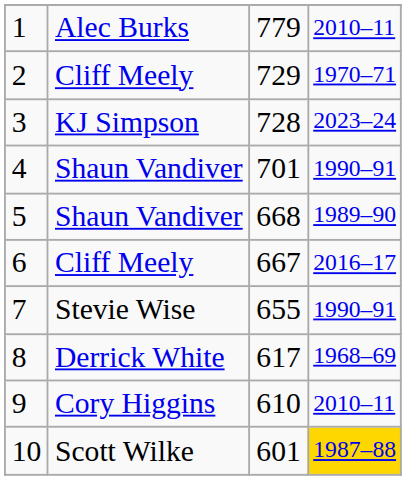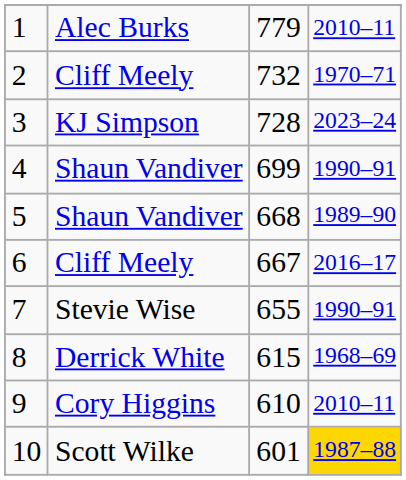 <table class="wikitable">
 <tr>
 </tr>
 <tr>
 <td>1</td>
 <td><a href='#'>Alec Burks</a></td>
 <td>779</td>
 <td style="font-size:80%;"><a href='#'>2010–11</a></td>
 </tr>
 <tr>
 <td>2</td>
 <td><a href='#'>Cliff Meely</a></td>
-<td>729</td>
+<td>732</td>
 <td style="font-size:80%;"><a href='#'>1970–71</a></td>
 </tr>
 <tr>
 <td>3</td>
 <td><a href='#'>KJ Simpson</a></td>
 <td>728</td>
 <td style="font-size:80%;"><a href='#'>2023–24</a></td>
 </tr>
 <tr>
 <td>4</td>
 <td><a href='#'>Shaun Vandiver</a></td>
-<td>701</td>
+<td>699</td>
 <td style="font-size:80%;"><a href='#'>1990–91</a></td>
 </tr>
 <tr>
 <td>5</td>
 <td><a href='#'>Shaun Vandiver</a></td>
 <td>668</td>
 <td style="font-size:80%;"><a href='#'>1989–90</a></td>
 </tr>
 <tr>
 <td>6</td>
 <td><a href='#'>Cliff Meely</a></td>
 <td>667</td>
 <td style="font-size:80%;"><a href='#'>2016–17</a></td>
 </tr>
 <tr>
 <td>7</td>
 <td>Stevie Wise</td>
 <td>655</td>
 <td style="font-size:80%;"><a href='#'>1990–91</a></td>
 </tr>
 <tr>
 <td>8</td>
 <td><a href='#'>Derrick White</a></td>
-<td>617</td>
+<td>615</td>
 <td style="font-size:80%;"><a href='#'>1968–69</a></td>
 </tr>
 <tr>
 <td>9</td>
 <td><a href='#'>Cory Higgins</a></td>
 <td>610</td>
 <td style="font-size:80%;"><a href='#'>2010–11</a></td>
 </tr>
 <tr>
 <td>10</td>
 <td>Scott Wilke</td>
 <td>601</td>
 <td style="background: gold; font-size:80%;"><a href='#'>1987–88</a></td>
 </tr>
 </table>
